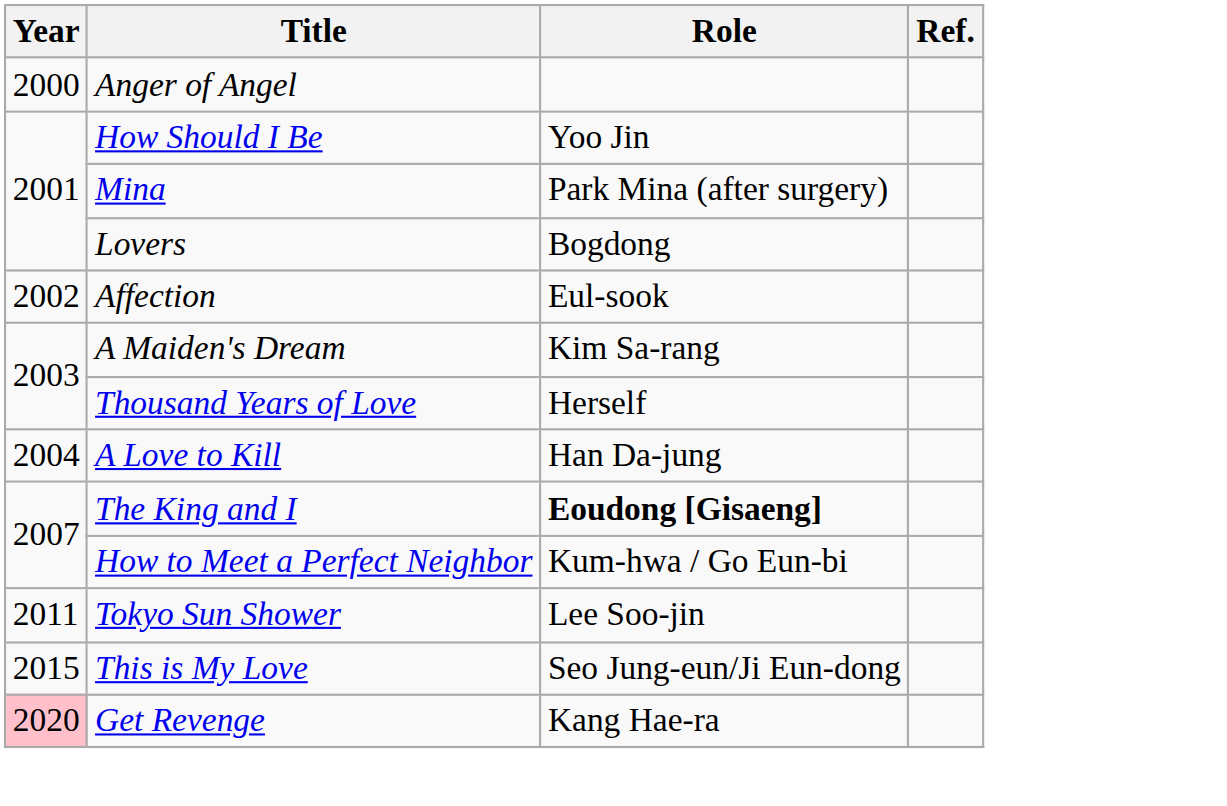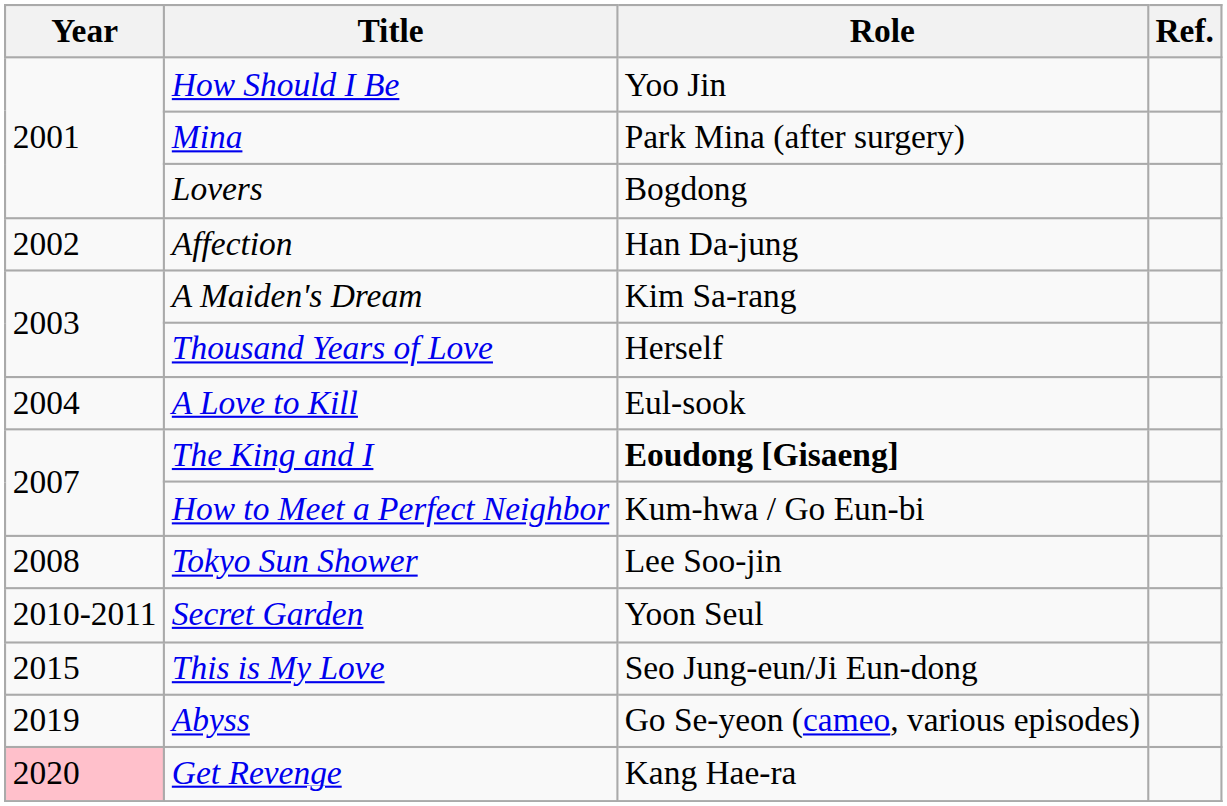 <table class="wikitable sortable" border="1">
 <tr>
 <th>Year</th>
 <th>Title</th>
 <th>Role</th>
 <th>Ref.</th>
-</tr>
-<tr>
-<td>2000</td>
-<td><em>Anger of Angel</em></td>
-<td></td>
-<td></td>
 </tr>
 <tr>
 <td rowspan=3>2001</td>
 <td><em><a href='#'>How Should I Be</a></em></td>
 <td>Yoo Jin</td>
 <td></td>
 </tr>
 <tr>
 <td><em><a href='#'>Mina</a></em></td>
 <td>Park Mina (after surgery)</td>
 <td></td>
 </tr>
 <tr>
 <td><em>Lovers</em></td>
 <td>Bogdong</td>
 <td></td>
 </tr>
 <tr>
 <td>2002</td>
 <td><em>Affection</em></td>
-<td>Eul-sook</td>
+<td>Han Da-jung</td>
 <td></td>
 </tr>
 <tr>
 <td rowspan=2>2003</td>
 <td><em>A Maiden's Dream</em></td>
 <td>Kim Sa-rang</td>
 <td></td>
 </tr>
 <tr>
 <td><em><a href='#'>Thousand Years of Love</a></em></td>
 <td>Herself</td>
 <td></td>
 </tr>
 <tr>
 <td>2004</td>
 <td><em><a href='#'>A Love to Kill</a></em></td>
-<td>Han Da-jung</td>
+<td>Eul-sook</td>
 <td></td>
 </tr>
 <tr>
 <td rowspan=2>2007</td>
 <td><em><a href='#'>The King and I</a></em></td>
 <td><strong>Eoudong [Gisaeng]</strong></td>
 <td></td>
 </tr>
 <tr>
 <td><em><a href='#'>How to Meet a Perfect Neighbor</a></em></td>
 <td>Kum-hwa / Go Eun-bi</td>
 <td></td>
 </tr>
 <tr>
-<td>2011</td>
+<td>2008</td>
 <td><em><a href='#'>Tokyo Sun Shower</a></em></td>
 <td>Lee Soo-jin</td>
+<td></td>
+</tr>
+<tr>
+<td>2010-2011</td>
+<td><em><a href='#'>Secret Garden</a></em></td>
+<td>Yoon Seul</td>
 <td></td>
 </tr>
 <tr>
 <td>2015</td>
 <td><em><a href='#'>This is My Love</a></em></td>
 <td>Seo Jung-eun/Ji Eun-dong</td>
+<td></td>
+</tr>
+<tr>
+<td>2019</td>
+<td><em><a href='#'>Abyss</a></em></td>
+<td>Go Se-yeon (<a href='#'>cameo</a>, various episodes)</td>
 <td></td>
 </tr>
 <tr>
 <td style="background: pink;">2020</td>
 <td><em><a href='#'>Get Revenge</a></em></td>
 <td>Kang Hae-ra</td>
 <td></td>
 </tr>
 <tr>
 </tr>
 </table>
